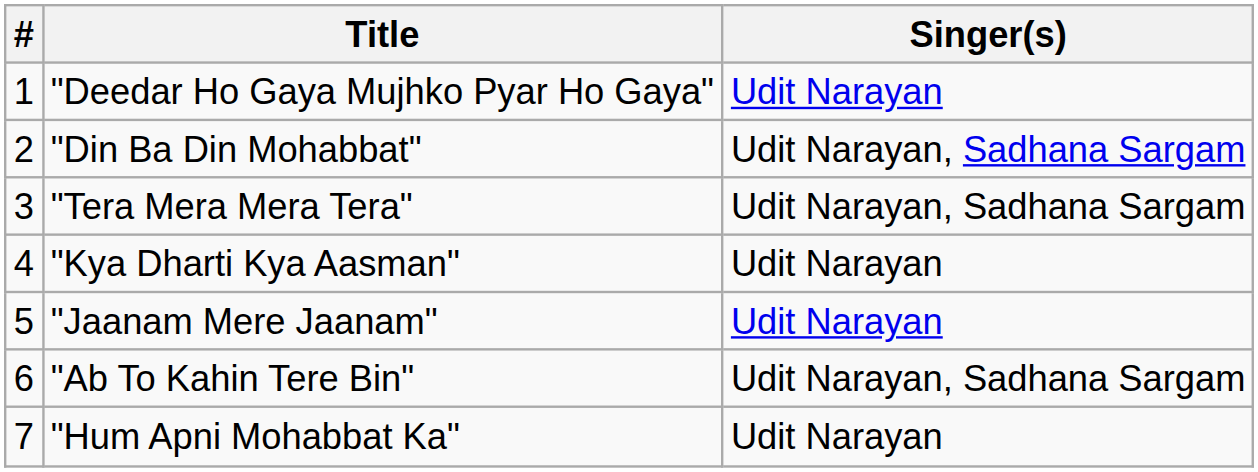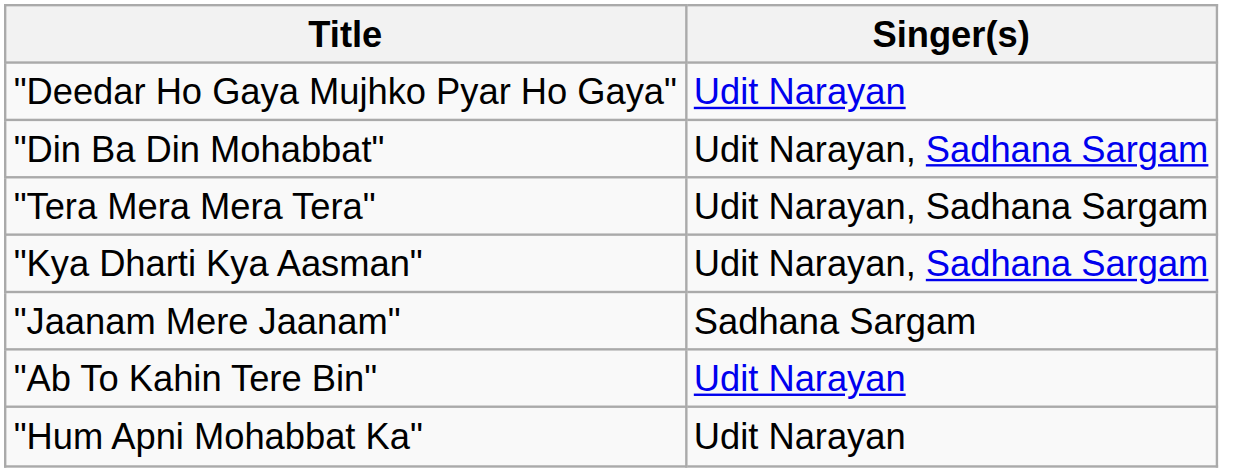 <table class="wikitable" style="font-size:95%;">
 <tr>
-<th>#</th>
 <th>Title</th>
 <th>Singer(s)</th>
 </tr>
 <tr>
-<td>1</td>
 <td>"Deedar Ho Gaya Mujhko Pyar Ho Gaya"</td>
 <td><a href='#'>Udit Narayan</a></td>
 </tr>
 <tr>
-<td>2</td>
 <td>"Din Ba Din Mohabbat"</td>
 <td>Udit Narayan, <a href='#'>Sadhana Sargam</a></td>
 </tr>
 <tr>
-<td>3</td>
 <td>"Tera Mera Mera Tera"</td>
 <td>Udit Narayan, Sadhana Sargam</td>
 </tr>
 <tr>
-<td>4</td>
 <td>"Kya Dharti Kya Aasman"</td>
-<td>Udit Narayan</td>
+<td>Udit Narayan, <a href='#'>Sadhana Sargam</a></td>
 </tr>
 <tr>
-<td>5</td>
 <td>"Jaanam Mere Jaanam"</td>
+<td>Sadhana Sargam</td>
+</tr>
+<tr>
+<td>"Ab To Kahin Tere Bin"</td>
 <td><a href='#'>Udit Narayan</a></td>
 </tr>
 <tr>
-<td>6</td>
-<td>"Ab To Kahin Tere Bin"</td>
-<td>Udit Narayan, Sadhana Sargam</td>
-</tr>
-<tr>
-<td>7</td>
 <td>"Hum Apni Mohabbat Ka"</td>
 <td>Udit Narayan</td>
 </tr>
 </table>
